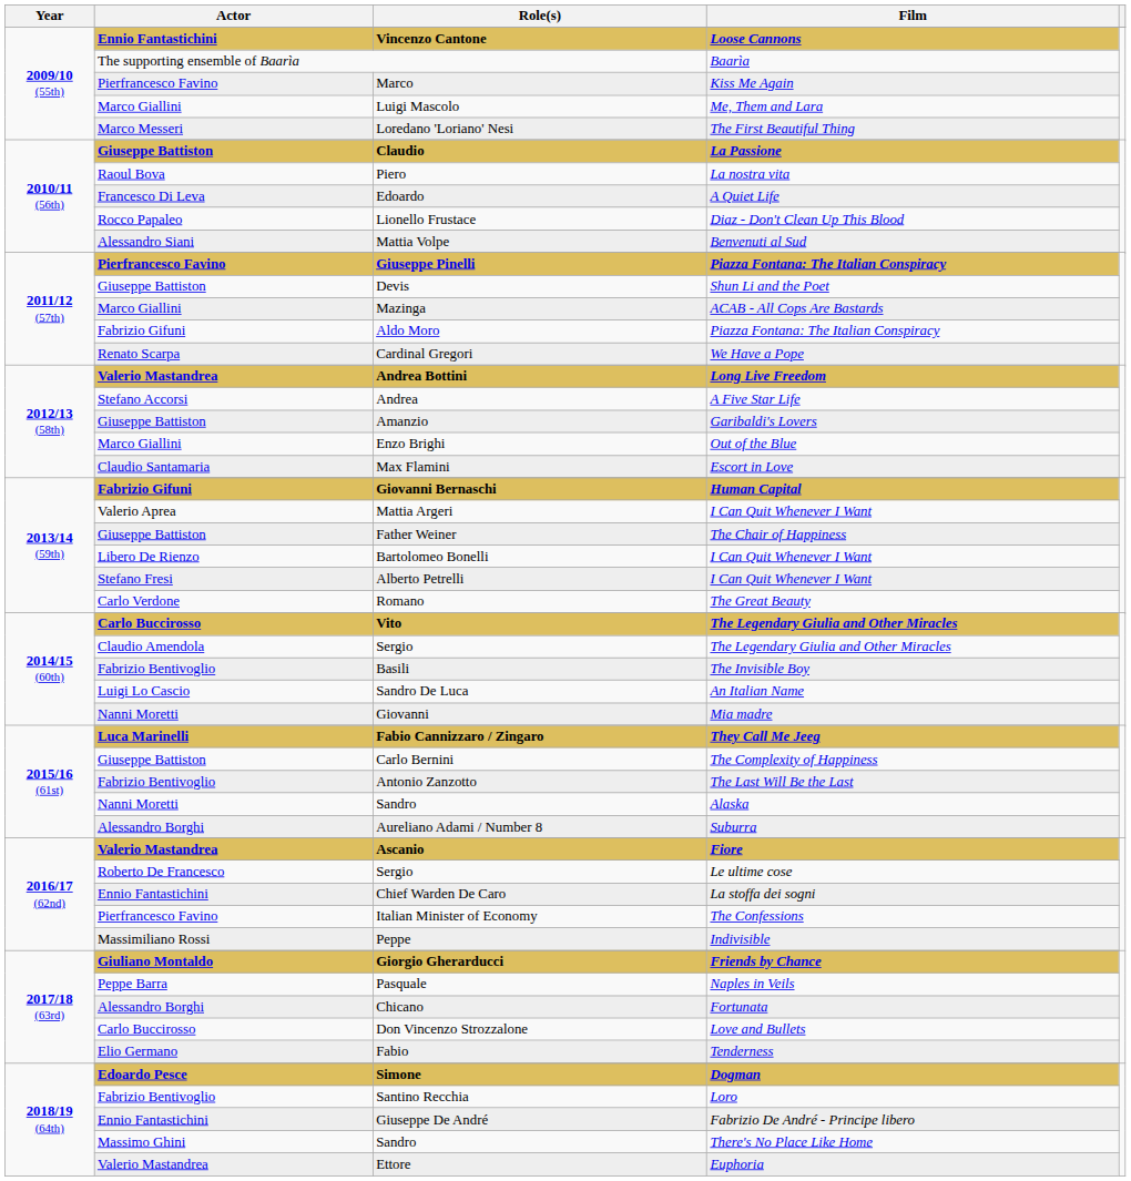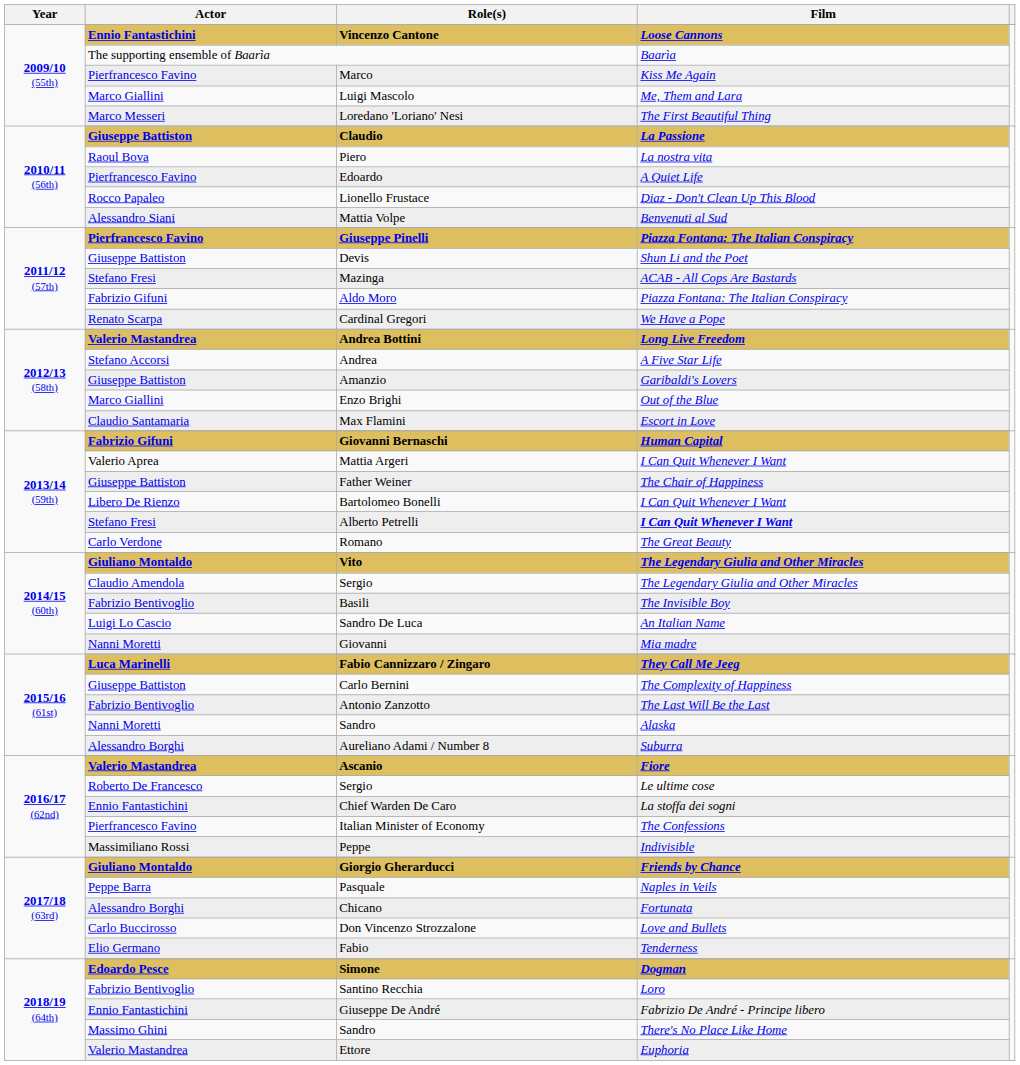 <table class="wikitable" style="width:100%">
 <tr bgcolor="#bebebe">
 <th width="8%">Year</th>
 <th width="25%">Actor</th>
 <th width="30%">Role(s)</th>
 <th width="70%">Film</th>
 <th width="2%" class="unstable"></th>
 </tr>
 <tr>
 <td rowspan=6 style="text-align:center"><strong><a href='#'>2009/10</a></strong><br><small><a href='#'>(55th)</a></small></td>
 </tr>
 <tr>
 <td style="background:#DDBF5F"><strong><a href='#'>Ennio Fantastichini</a></strong></td>
 <td style="background:#DDBF5F"><strong>Vincenzo Cantone</strong></td>
 <td style="background:#DDBF5F"><strong><em><a href='#'>Loose Cannons</a></em></strong></td>
 <td rowspan=6 style="text-align:center"></td>
 </tr>
 <tr>
 <td colspan=2>The supporting ensemble of <em>Baarìa</em></td>
 <td><em><a href='#'>Baarìa</a></em></td>
 </tr>
 <tr style="background:#eee;">
 <td><a href='#'>Pierfrancesco Favino</a></td>
 <td>Marco</td>
 <td><em><a href='#'>Kiss Me Again</a></em></td>
 </tr>
 <tr>
 <td><a href='#'>Marco Giallini</a></td>
 <td>Luigi Mascolo</td>
 <td><em><a href='#'>Me, Them and Lara</a></em></td>
 </tr>
 <tr style="background:#eee;">
 <td><a href='#'>Marco Messeri</a></td>
 <td>Loredano 'Loriano' Nesi</td>
 <td><em><a href='#'>The First Beautiful Thing</a></em></td>
 </tr>
 <tr>
 <td rowspan=6 style="text-align:center"><strong><a href='#'>2010/11</a></strong><br><small><a href='#'>(56th)</a></small></td>
 </tr>
 <tr>
 <td style="background:#DDBF5F"><strong><a href='#'>Giuseppe Battiston</a></strong></td>
 <td style="background:#DDBF5F"><strong>Claudio</strong></td>
 <td style="background:#DDBF5F"><strong><em><a href='#'>La Passione</a></em></strong></td>
 <td rowspan=6 style="text-align:center"></td>
 </tr>
 <tr>
 <td><a href='#'>Raoul Bova</a></td>
 <td>Piero</td>
 <td><em><a href='#'>La nostra vita</a></em></td>
 </tr>
 <tr style="background:#eee;">
-<td><a href='#'>Francesco Di Leva</a></td>
+<td><a href='#'>Pierfrancesco Favino</a></td>
 <td>Edoardo</td>
 <td><em><a href='#'>A Quiet Life</a></em></td>
 </tr>
 <tr>
 <td><a href='#'>Rocco Papaleo</a></td>
 <td>Lionello Frustace</td>
 <td><em><a href='#'>Diaz - Don't Clean Up This Blood</a></em></td>
 </tr>
 <tr style="background:#eee;">
 <td><a href='#'>Alessandro Siani</a></td>
 <td>Mattia Volpe</td>
 <td><em><a href='#'>Benvenuti al Sud</a></em></td>
 </tr>
 <tr>
 <td rowspan=6 style="text-align:center"><strong><a href='#'>2011/12</a></strong><br><small><a href='#'>(57th)</a></small></td>
 </tr>
 <tr>
 <td style="background:#DDBF5F"><strong><a href='#'>Pierfrancesco Favino</a></strong></td>
 <td style="background:#DDBF5F"><strong><a href='#'>Giuseppe Pinelli</a></strong></td>
 <td style="background:#DDBF5F"><strong><em><a href='#'>Piazza Fontana: The Italian Conspiracy</a></em></strong></td>
 <td rowspan=6 style="text-align:center"></td>
 </tr>
 <tr>
 <td><a href='#'>Giuseppe Battiston</a></td>
 <td>Devis</td>
 <td><em><a href='#'>Shun Li and the Poet</a></em></td>
 </tr>
 <tr style="background:#eee;">
-<td><a href='#'>Marco Giallini</a></td>
+<td><a href='#'>Stefano Fresi</a></td>
 <td>Mazinga</td>
 <td><em><a href='#'>ACAB - All Cops Are Bastards</a></em></td>
 </tr>
 <tr>
 <td><a href='#'>Fabrizio Gifuni</a></td>
 <td><a href='#'>Aldo Moro</a></td>
 <td><em><a href='#'>Piazza Fontana: The Italian Conspiracy</a></em></td>
 </tr>
 <tr style="background:#eee;">
 <td><a href='#'>Renato Scarpa</a></td>
 <td>Cardinal Gregori</td>
 <td><em><a href='#'>We Have a Pope</a></em></td>
 </tr>
 <tr>
 <td rowspan=6 style="text-align:center"><strong><a href='#'>2012/13</a></strong><br><small><a href='#'>(58th)</a></small></td>
 </tr>
 <tr>
 <td style="background:#DDBF5F"><strong><a href='#'>Valerio Mastandrea</a></strong></td>
 <td style="background:#DDBF5F"><strong>Andrea Bottini</strong></td>
 <td style="background:#DDBF5F"><strong><em><a href='#'>Long Live Freedom</a></em></strong></td>
 <td rowspan=6 style="text-align:center"></td>
 </tr>
 <tr>
 <td><a href='#'>Stefano Accorsi</a></td>
 <td>Andrea</td>
 <td><em><a href='#'>A Five Star Life</a></em></td>
 </tr>
 <tr style="background:#eee;">
 <td><a href='#'>Giuseppe Battiston</a></td>
 <td>Amanzio</td>
 <td><em><a href='#'>Garibaldi's Lovers</a></em></td>
 </tr>
 <tr>
 <td><a href='#'>Marco Giallini</a></td>
 <td>Enzo Brighi</td>
 <td><em><a href='#'>Out of the Blue</a></em></td>
 </tr>
 <tr style="background:#eee;">
 <td><a href='#'>Claudio Santamaria</a></td>
 <td>Max Flamini</td>
 <td><em><a href='#'>Escort in Love</a></em></td>
 </tr>
 <tr>
 <td rowspan=7 style="text-align:center"><strong><a href='#'>2013/14</a></strong><br><small><a href='#'>(59th)</a></small></td>
 </tr>
 <tr>
 <td style="background:#DDBF5F"><strong><a href='#'>Fabrizio Gifuni</a></strong></td>
 <td style="background:#DDBF5F"><strong>Giovanni Bernaschi</strong></td>
 <td style="background:#DDBF5F"><strong><em><a href='#'>Human Capital</a></em></strong></td>
 <td rowspan=7 style="text-align:center"></td>
 </tr>
 <tr>
 <td>Valerio Aprea</td>
 <td>Mattia Argeri</td>
 <td><em><a href='#'>I Can Quit Whenever I Want</a></em></td>
 </tr>
 <tr style="background:#eee;">
 <td><a href='#'>Giuseppe Battiston</a></td>
 <td>Father Weiner</td>
 <td><em><a href='#'>The Chair of Happiness</a></em></td>
 </tr>
 <tr>
 <td><a href='#'>Libero De Rienzo</a></td>
 <td>Bartolomeo Bonelli</td>
 <td><em><a href='#'>I Can Quit Whenever I Want</a></em></td>
 </tr>
 <tr style="background:#eee;">
 <td><a href='#'>Stefano Fresi</a></td>
 <td>Alberto Petrelli</td>
-<td><em><a href='#'>I Can Quit Whenever I Want</a></em></td>
+<td><strong><em><a href='#'>I Can Quit Whenever I Want</a></em></strong></td>
 </tr>
 <tr>
 <td><a href='#'>Carlo Verdone</a></td>
 <td>Romano</td>
 <td><em><a href='#'>The Great Beauty</a></em></td>
 </tr>
 <tr>
 <td rowspan=6 style="text-align:center"><strong><a href='#'>2014/15</a></strong><br><small><a href='#'>(60th)</a></small></td>
 </tr>
 <tr>
-<td style="background:#DDBF5F"><strong><a href='#'>Carlo Buccirosso</a></strong></td>
+<td style="background:#DDBF5F"><strong><a href='#'>Giuliano Montaldo</a></strong></td>
 <td style="background:#DDBF5F"><strong>Vito</strong></td>
 <td style="background:#DDBF5F"><strong><em><a href='#'>The Legendary Giulia and Other Miracles</a></em></strong></td>
 <td rowspan=6 style="text-align:center"></td>
 </tr>
 <tr>
 <td><a href='#'>Claudio Amendola</a></td>
 <td>Sergio</td>
 <td><em><a href='#'>The Legendary Giulia and Other Miracles</a></em></td>
 </tr>
 <tr style="background:#eee;">
 <td><a href='#'>Fabrizio Bentivoglio</a></td>
 <td>Basili</td>
 <td><em><a href='#'>The Invisible Boy</a></em></td>
 </tr>
 <tr>
 <td><a href='#'>Luigi Lo Cascio</a></td>
 <td>Sandro De Luca</td>
 <td><em><a href='#'>An Italian Name</a></em></td>
 </tr>
 <tr style="background:#eee;">
 <td><a href='#'>Nanni Moretti</a></td>
 <td>Giovanni</td>
 <td><em><a href='#'>Mia madre</a></em></td>
 </tr>
 <tr>
 <td rowspan=6 style="text-align:center"><strong><a href='#'>2015/16</a></strong><br><small><a href='#'>(61st)</a></small></td>
 </tr>
 <tr>
 <td style="background:#DDBF5F"><strong><a href='#'>Luca Marinelli</a></strong></td>
 <td style="background:#DDBF5F"><strong>Fabio Cannizzaro / Zingaro</strong></td>
 <td style="background:#DDBF5F"><strong><em><a href='#'>They Call Me Jeeg</a></em></strong></td>
 <td rowspan=6 style="text-align:center"></td>
 </tr>
 <tr>
 <td><a href='#'>Giuseppe Battiston</a></td>
 <td>Carlo Bernini</td>
 <td><em><a href='#'>The Complexity of Happiness</a></em></td>
 </tr>
 <tr style="background:#eee;">
 <td><a href='#'>Fabrizio Bentivoglio</a></td>
 <td>Antonio Zanzotto</td>
 <td><em><a href='#'>The Last Will Be the Last</a></em></td>
 </tr>
 <tr>
 <td><a href='#'>Nanni Moretti</a></td>
 <td>Sandro</td>
 <td><em><a href='#'>Alaska</a></em></td>
 </tr>
 <tr style="background:#eee;">
 <td><a href='#'>Alessandro Borghi</a></td>
 <td>Aureliano Adami / Number 8</td>
 <td><em><a href='#'>Suburra</a></em></td>
 </tr>
 <tr>
 <td rowspan=6 style="text-align:center"><strong><a href='#'>2016/17</a></strong><br><small><a href='#'>(62nd)</a></small></td>
 </tr>
 <tr>
 <td style="background:#DDBF5F"><strong><a href='#'>Valerio Mastandrea</a></strong></td>
 <td style="background:#DDBF5F"><strong>Ascanio</strong></td>
 <td style="background:#DDBF5F"><strong><em><a href='#'>Fiore</a></em></strong></td>
 <td rowspan=6 style="text-align:center"></td>
 </tr>
 <tr>
 <td><a href='#'>Roberto De Francesco</a></td>
 <td>Sergio</td>
 <td><em>Le ultime cose</em></td>
 </tr>
 <tr style="background:#eee;">
 <td><a href='#'>Ennio Fantastichini</a></td>
 <td>Chief Warden De Caro</td>
 <td><em>La stoffa dei sogni</em></td>
 </tr>
 <tr>
 <td><a href='#'>Pierfrancesco Favino</a></td>
 <td>Italian Minister of Economy</td>
 <td><em><a href='#'>The Confessions</a></em></td>
 </tr>
 <tr style="background:#eee;">
 <td>Massimiliano Rossi</td>
 <td>Peppe</td>
 <td><em><a href='#'>Indivisible</a></em></td>
 </tr>
 <tr>
 <td rowspan=6 style="text-align:center"><strong><a href='#'>2017/18</a></strong><br><small><a href='#'>(63rd)</a></small></td>
 </tr>
 <tr>
 <td style="background:#DDBF5F"><strong><a href='#'>Giuliano Montaldo</a></strong></td>
 <td style="background:#DDBF5F"><strong>Giorgio Gherarducci</strong></td>
 <td style="background:#DDBF5F"><strong><em><a href='#'>Friends by Chance</a></em></strong></td>
 <td rowspan=6 style="text-align:center"></td>
 </tr>
 <tr>
 <td><a href='#'>Peppe Barra</a></td>
 <td>Pasquale</td>
 <td><em><a href='#'>Naples in Veils</a></em></td>
 </tr>
 <tr style="background:#eee;">
 <td><a href='#'>Alessandro Borghi</a></td>
 <td>Chicano</td>
 <td><em><a href='#'>Fortunata</a></em></td>
 </tr>
 <tr>
 <td><a href='#'>Carlo Buccirosso</a></td>
 <td>Don Vincenzo Strozzalone</td>
 <td><em><a href='#'>Love and Bullets</a></em></td>
 </tr>
 <tr style="background:#eee;">
 <td><a href='#'>Elio Germano</a></td>
 <td>Fabio</td>
 <td><em><a href='#'>Tenderness</a></em></td>
 </tr>
 <tr>
 <td rowspan=6 style="text-align:center"><strong><a href='#'>2018/19</a></strong><br><small><a href='#'>(64th)</a></small></td>
 </tr>
 <tr>
 <td style="background:#DDBF5F"><strong><a href='#'>Edoardo Pesce</a></strong></td>
 <td style="background:#DDBF5F"><strong>Simone</strong></td>
 <td style="background:#DDBF5F"><strong><em><a href='#'>Dogman</a></em></strong></td>
 <td rowspan=6 style="text-align:center"></td>
 </tr>
 <tr>
 <td><a href='#'>Fabrizio Bentivoglio</a></td>
 <td>Santino Recchia</td>
 <td><em><a href='#'>Loro</a></em></td>
 </tr>
 <tr style="background:#eee;">
 <td><a href='#'>Ennio Fantastichini</a></td>
 <td>Giuseppe De André</td>
 <td><em>Fabrizio De André - Principe libero</em></td>
 </tr>
 <tr>
 <td><a href='#'>Massimo Ghini</a></td>
 <td>Sandro</td>
 <td><em><a href='#'>There's No Place Like Home</a></em></td>
 </tr>
 <tr style="background:#eee;">
 <td><a href='#'>Valerio Mastandrea</a></td>
 <td>Ettore</td>
 <td><em><a href='#'>Euphoria</a></em></td>
 </tr>
 </table>
